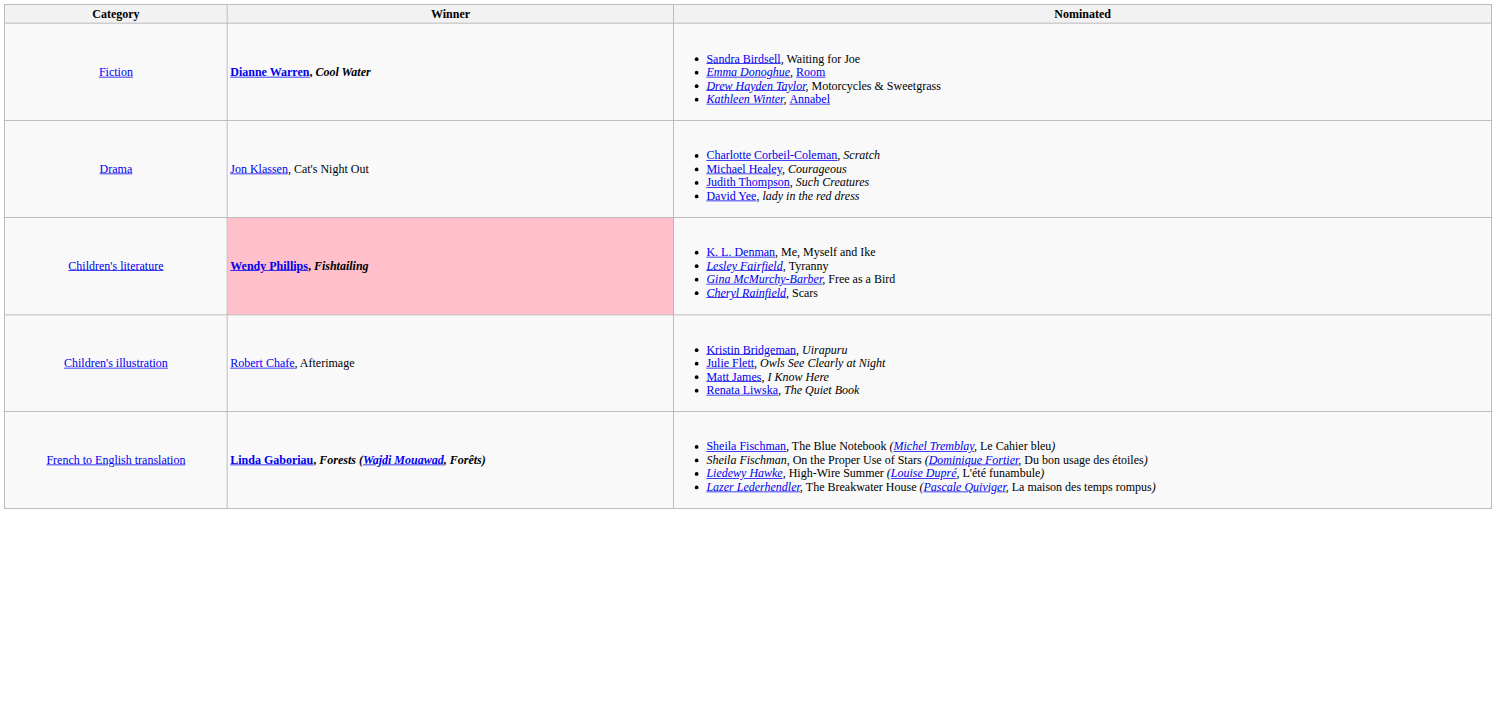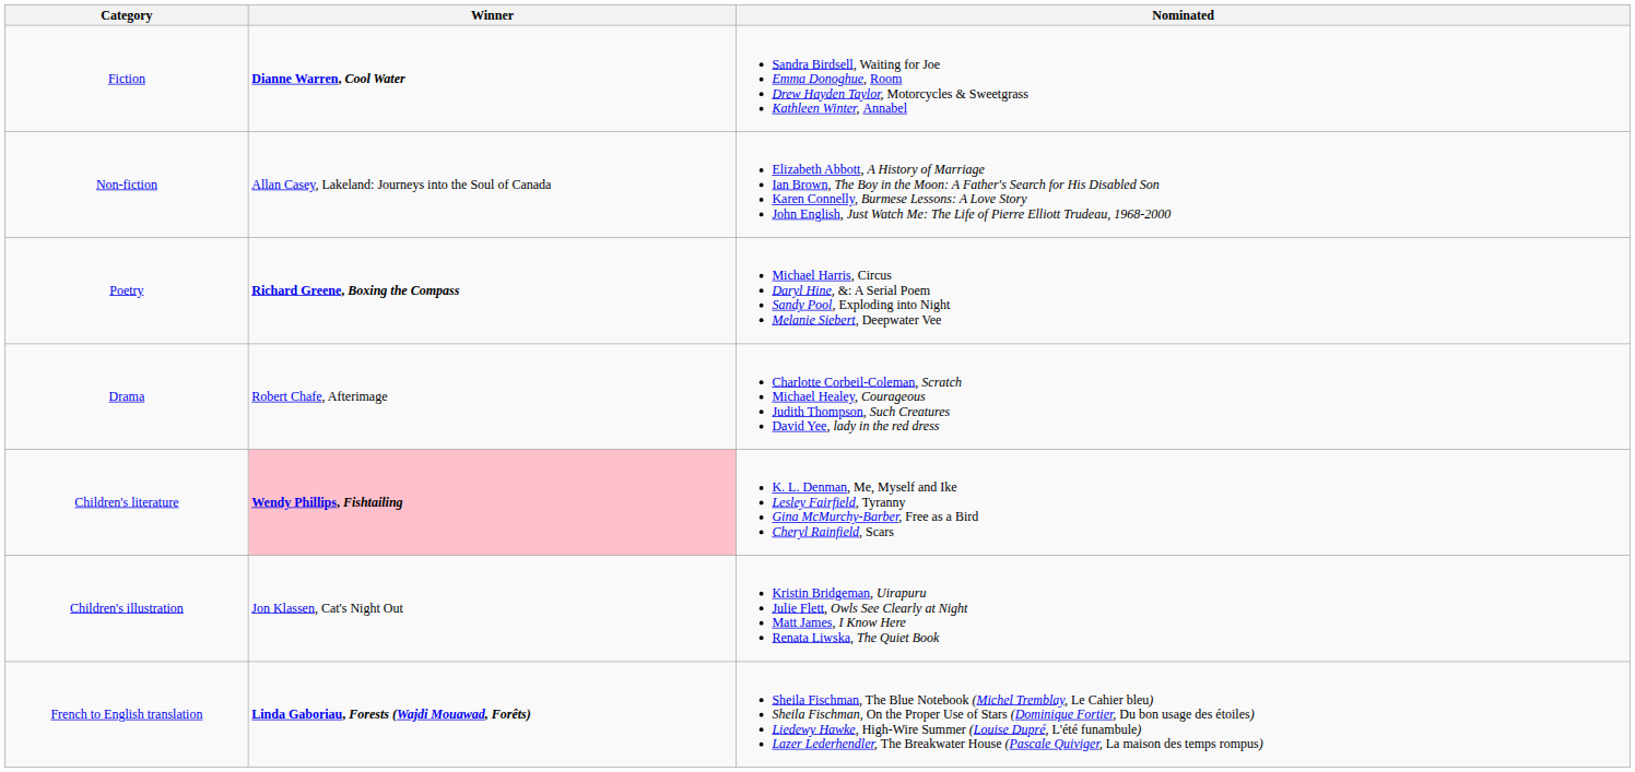 <table class="wikitable" width="100%">
 <tr>
 <th width=15%>Category</th>
 <th width=30%>Winner</th>
 <th width=55%>Nominated</th>
 </tr>
 <tr>
 <td align="center"><a href='#'>Fiction</a></td>
 <td> <strong><a href='#'>Dianne Warren</a>, <em>Cool Water<strong><em></td>
 <td><br><ul><li><a href='#'>Sandra Birdsell</a>, </em>Waiting for Joe<em></li><li><a href='#'>Emma Donoghue</a>, </em><a href='#'>Room</a><em></li><li><a href='#'>Drew Hayden Taylor</a>, </em>Motorcycles & Sweetgrass<em></li><li><a href='#'>Kathleen Winter</a>, </em><a href='#'>Annabel</a><em></li></ul></td>
 </tr>
 <tr>
+<td align="center"><a href='#'>Non-fiction</a></td>
+<td> </strong><a href='#'>Allan Casey</a>, </em>Lakeland: Journeys into the Soul of Canada</em></strong></td>
+<td><br><ul><li><a href='#'>Elizabeth Abbott</a>, <em>A History of Marriage</em></li><li><a href='#'>Ian Brown</a>, <em>The Boy in the Moon: A Father's Search for His Disabled Son</em></li><li><a href='#'>Karen Connelly</a>, <em>Burmese Lessons: A Love Story</em></li><li><a href='#'>John English</a>, <em>Just Watch Me: The Life of Pierre Elliott Trudeau, 1968-2000</em></li></ul></td>
+</tr>
+<tr>
+<td align="center"><a href='#'>Poetry</a></td>
+<td> <strong><a href='#'>Richard Greene</a>, <em>Boxing the Compass<strong><em></td>
+<td><br><ul><li><a href='#'>Michael Harris</a>, </em>Circus<em></li><li><a href='#'>Daryl Hine</a>, </em>&: A Serial Poem<em></li><li><a href='#'>Sandy Pool</a>, </em>Exploding into Night<em></li><li><a href='#'>Melanie Siebert</a>, </em>Deepwater Vee<em></li></ul></td>
+</tr>
+<tr>
 <td align="center"><a href='#'>Drama</a></td>
-<td> </strong><a href='#'>Jon Klassen</a>, </em>Cat's Night Out</em></strong></td>
+<td> </strong><a href='#'>Robert Chafe</a>, </em>Afterimage</em></strong></td>
 <td><br><ul><li><a href='#'>Charlotte Corbeil-Coleman</a>, <em>Scratch</em></li><li><a href='#'>Michael Healey</a>, <em>Courageous</em></li><li><a href='#'>Judith Thompson</a>, <em>Such Creatures</em></li><li><a href='#'>David Yee</a>, <em>lady in the red dress</em></li></ul></td>
 </tr>
 <tr>
 <td align="center"><a href='#'>Children's literature</a></td>
 <td style="background: pink;"> <strong><a href='#'>Wendy Phillips</a>, <em>Fishtailing<strong><em></td>
 <td><br><ul><li><a href='#'>K. L. Denman</a>, </em>Me, Myself and Ike<em></li><li><a href='#'>Lesley Fairfield</a>, </em>Tyranny<em></li><li><a href='#'>Gina McMurchy-Barber</a>, </em>Free as a Bird<em></li><li><a href='#'>Cheryl Rainfield</a>, </em>Scars<em></li></ul></td>
 </tr>
 <tr>
 <td align="center"><a href='#'>Children's illustration</a></td>
-<td> </strong><a href='#'>Robert Chafe</a>, </em>Afterimage</em></strong></td>
+<td> </strong><a href='#'>Jon Klassen</a>, </em>Cat's Night Out</em></strong></td>
 <td><br><ul><li><a href='#'>Kristin Bridgeman</a>, <em>Uirapuru</em></li><li><a href='#'>Julie Flett</a>, <em>Owls See Clearly at Night</em></li><li><a href='#'>Matt James</a>, <em>I Know Here</em></li><li><a href='#'>Renata Liwska</a>, <em>The Quiet Book</em></li></ul></td>
 </tr>
 <tr>
 <td align="center"><a href='#'>French to English translation</a></td>
 <td> <strong><a href='#'>Linda Gaboriau</a>, <em>Forests<strong><em> (<a href='#'>Wajdi Mouawad</a>, </em>Forêts<em>)</td>
 <td><br><ul><li><a href='#'>Sheila Fischman</a>, </em>The Blue Notebook<em> (<a href='#'>Michel Tremblay</a>, </em>Le Cahier bleu<em>)</li><li>Sheila Fischman, </em>On the Proper Use of Stars<em> (<a href='#'>Dominique Fortier</a>, </em>Du bon usage des étoiles<em>)</li><li><a href='#'>Liedewy Hawke</a>, </em>High-Wire Summer<em> (<a href='#'>Louise Dupré</a>, </em>L'été funambule<em>)</li><li><a href='#'>Lazer Lederhendler</a>, </em>The Breakwater House<em> (<a href='#'>Pascale Quiviger</a>, </em>La maison des temps rompus<em>)</li></ul></td>
 </tr>
 </table>
